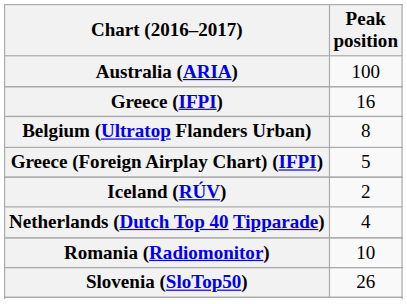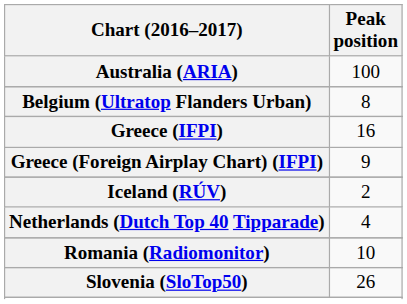 <table class="wikitable plainrowheaders sortable" style="text-align:center;">
 <tr>
 <th scope="col">Chart (2016–2017)</th>
 <th scope="col">Peak<br>position</th>
 </tr>
 <tr>
 <th scope="row">Australia (<a href='#'>ARIA</a>)</th>
 <td>100</td>
 </tr>
 <tr>
 </tr>
 <tr>
 </tr>
 <tr>
-<th scope="row">Greece (<a href='#'>IFPI</a>)</th>
-<td>16</td>
+<th scope="row">Belgium (<a href='#'>Ultratop</a> Flanders Urban)</th>
+<td>8</td>
 </tr>
 <tr>
 </tr>
 <tr>
 </tr>
 <tr>
 </tr>
 <tr>
 </tr>
 <tr>
 </tr>
 <tr>
 </tr>
 <tr>
 </tr>
 <tr>
 </tr>
 <tr>
 </tr>
 <tr>
-<th scope="row">Belgium (<a href='#'>Ultratop</a> Flanders Urban)</th>
-<td>8</td>
+<th scope="row">Greece (<a href='#'>IFPI</a>)</th>
+<td>16</td>
 </tr>
 <tr>
 <th scope="row">Greece (Foreign Airplay Chart) (<a href='#'>IFPI</a>)</th>
-<td>5</td>
+<td>9</td>
 </tr>
 <tr>
 </tr>
 <tr>
 </tr>
 <tr>
 <th scope="row">Iceland (<a href='#'>RÚV</a>)</th>
 <td>2</td>
 </tr>
 <tr>
 <th scope="row">Netherlands (<a href='#'>Dutch Top 40</a> <a href='#'>Tipparade</a>)</th>
 <td align="center">4</td>
 </tr>
 <tr>
 </tr>
 <tr>
 </tr>
 <tr>
 </tr>
 <tr>
 <th scope="row">Romania (<a href='#'>Radiomonitor</a>)</th>
 <td>10</td>
 </tr>
 <tr>
 </tr>
 <tr>
 </tr>
 <tr>
 </tr>
 <tr>
 <th scope="row">Slovenia (<a href='#'>SloTop50</a>)</th>
 <td>26</td>
 </tr>
 <tr>
 </tr>
 <tr>
 </tr>
 <tr>
 </tr>
 <tr>
 </tr>
 <tr>
 </tr>
 <tr>
 </tr>
 <tr>
 </tr>
 <tr>
 </tr>
 <tr>
 </tr>
 <tr>
 </tr>
 <tr>
 </tr>
 <tr>
 </tr>
 </table>
